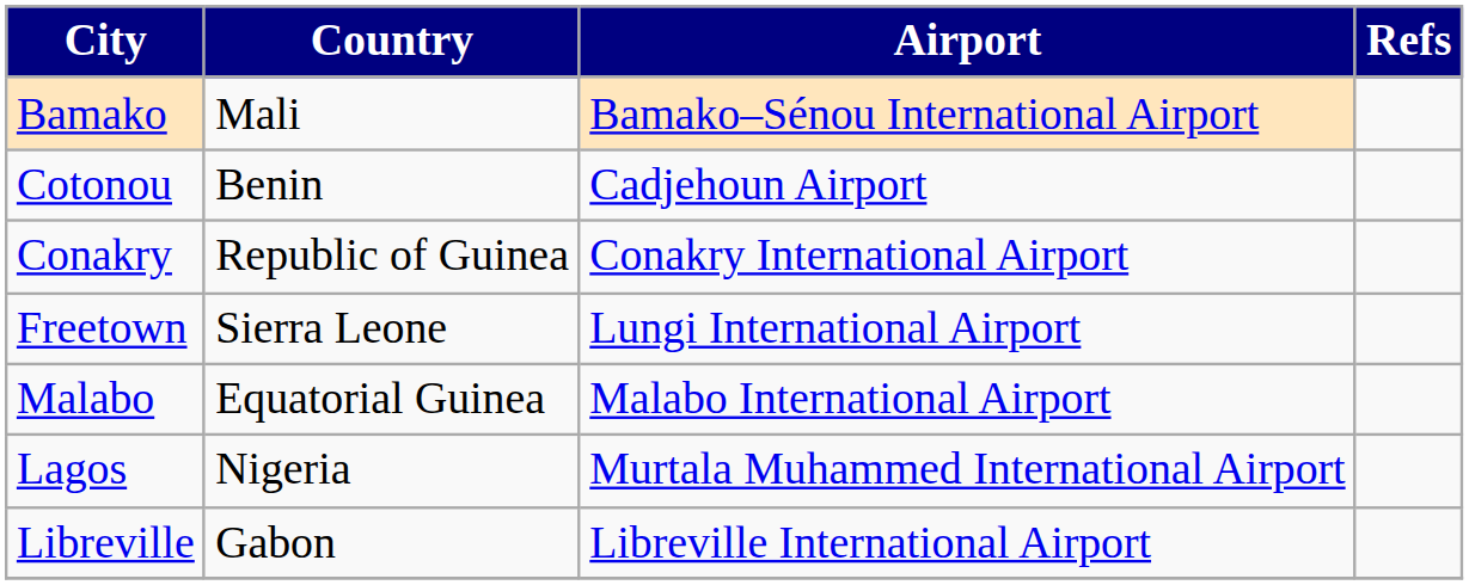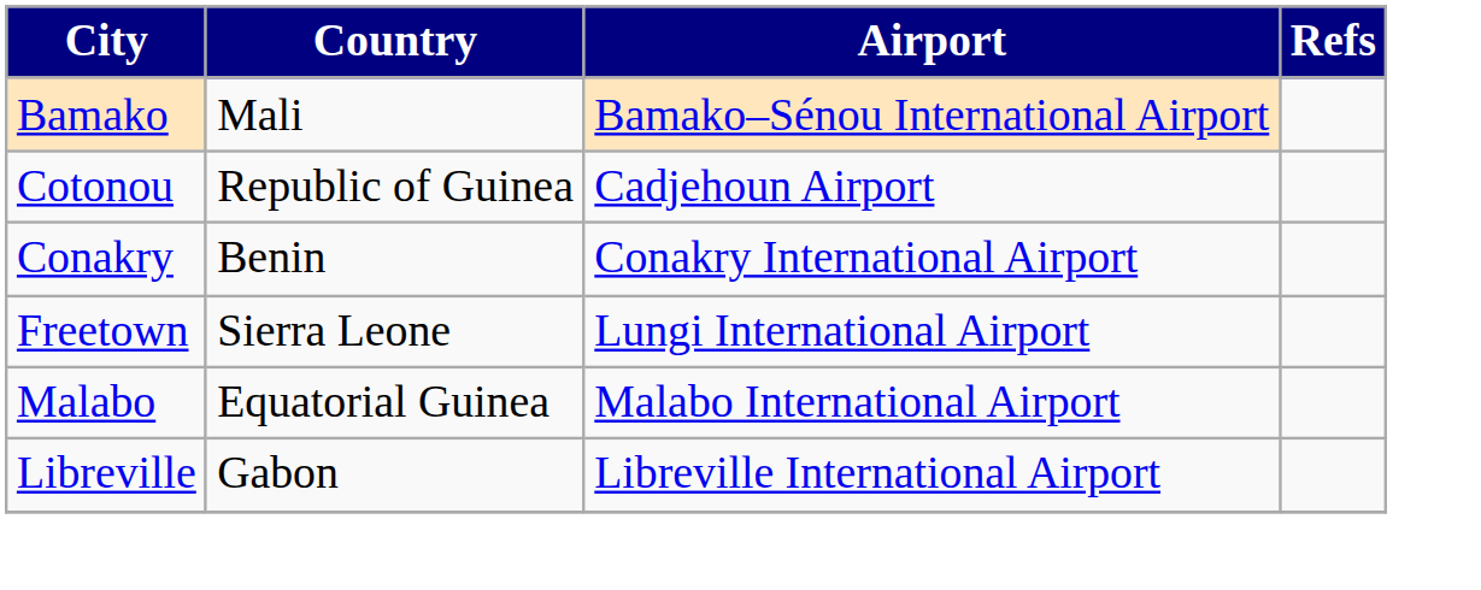 <table class="sortable wikitable toccolours">
 <tr>
 <th style="background:#000080;color: white">City</th>
 <th style="background:#000080;color: white">Country</th>
 <th style="background:#000080;color: white">Airport</th>
 <th style="background:#000080;color: white" class="unsortable">Refs</th>
 </tr>
 <tr>
 <td style="background-color: #FFE6BD"><a href='#'>Bamako</a></td>
 <td>Mali</td>
 <td style="background-color: #FFE6BD"><a href='#'>Bamako–Sénou International Airport</a></td>
 <td></td>
 </tr>
 <tr>
 <td><a href='#'>Cotonou</a></td>
-<td>Benin</td>
+<td>Republic of Guinea</td>
 <td><a href='#'>Cadjehoun Airport</a></td>
 <td></td>
 </tr>
 <tr>
 <td><a href='#'>Conakry</a></td>
-<td>Republic of Guinea</td>
+<td>Benin</td>
 <td><a href='#'>Conakry International Airport</a></td>
 <td></td>
 </tr>
 <tr>
 <td><a href='#'>Freetown</a></td>
 <td>Sierra Leone</td>
 <td><a href='#'>Lungi International Airport</a></td>
 <td></td>
 </tr>
 <tr>
 <td><a href='#'>Malabo</a></td>
 <td>Equatorial Guinea</td>
 <td><a href='#'>Malabo International Airport</a></td>
 <td></td>
 </tr>
 <tr>
-<td><a href='#'>Lagos</a></td>
-<td>Nigeria</td>
-<td><a href='#'>Murtala Muhammed International Airport</a></td>
-<td></td>
-</tr>
-<tr>
 <td><a href='#'>Libreville</a></td>
 <td>Gabon</td>
 <td><a href='#'>Libreville International Airport</a></td>
 <td></td>
 </tr>
 <tr>
 </tr>
 </table>
